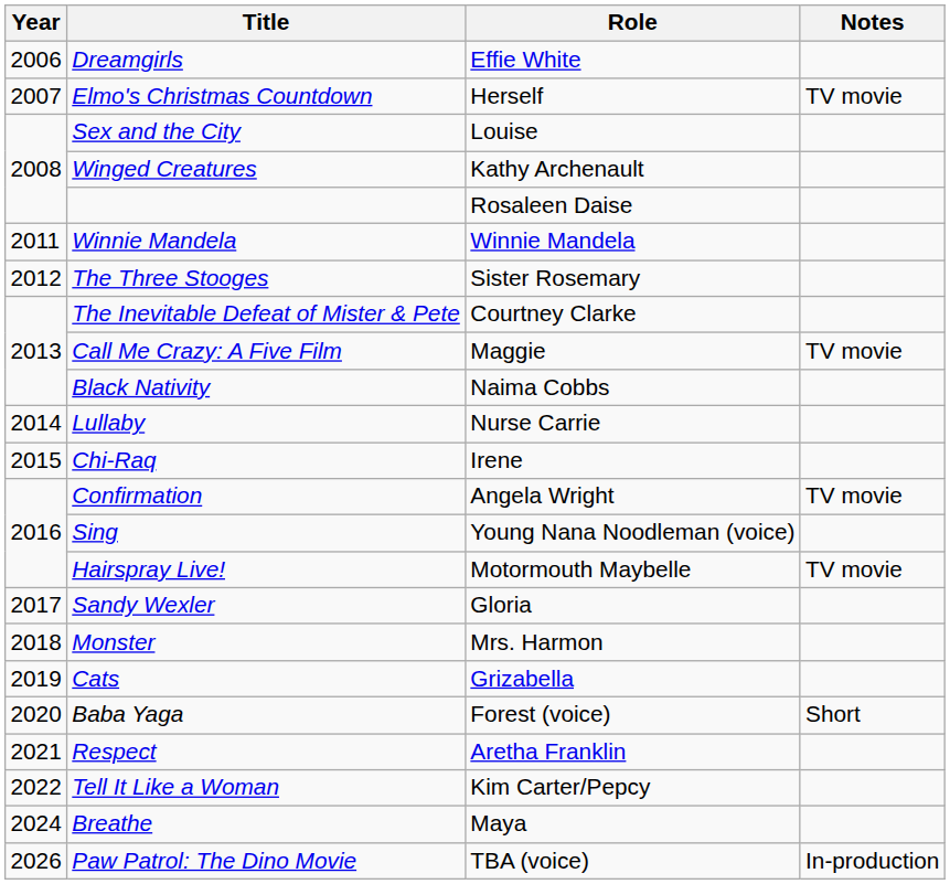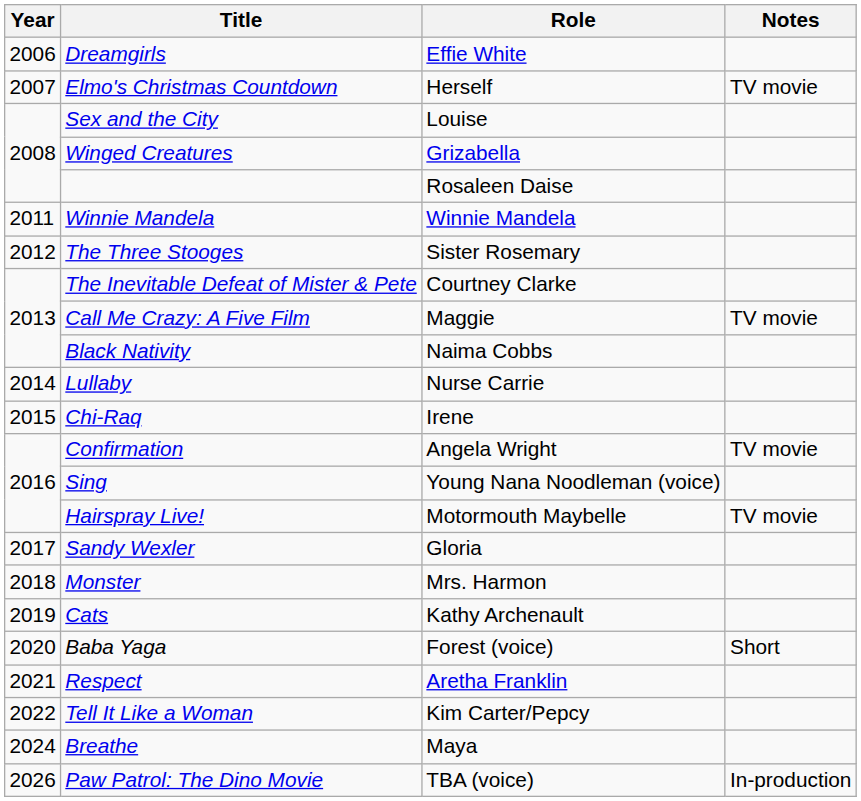 <table class="wikitable sortable">
 <tr>
 <th>Year</th>
 <th>Title</th>
 <th>Role</th>
 <th>Notes</th>
 </tr>
 <tr>
 <td>2006</td>
 <td><em><a href='#'>Dreamgirls</a></em></td>
 <td><a href='#'>Effie White</a></td>
 <td></td>
 </tr>
 <tr>
 <td>2007</td>
 <td><em><a href='#'>Elmo's Christmas Countdown</a></em></td>
 <td>Herself</td>
 <td>TV movie</td>
 </tr>
 <tr>
 <td rowspan="3">2008</td>
 <td><em><a href='#'>Sex and the City</a></em></td>
 <td>Louise</td>
 <td></td>
 </tr>
 <tr>
 <td><em><a href='#'>Winged Creatures</a></em></td>
-<td>Kathy Archenault</td>
+<td><a href='#'>Grizabella</a></td>
 <td></td>
 </tr>
 <tr>
 <td><em></em></td>
 <td>Rosaleen Daise</td>
 <td></td>
 </tr>
 <tr>
 <td>2011</td>
 <td><em><a href='#'>Winnie Mandela</a></em></td>
 <td><a href='#'>Winnie Mandela</a></td>
 <td></td>
 </tr>
 <tr>
 <td>2012</td>
 <td><em><a href='#'>The Three Stooges</a></em></td>
 <td>Sister Rosemary</td>
 <td></td>
 </tr>
 <tr>
 <td rowspan="3">2013</td>
 <td><em><a href='#'>The Inevitable Defeat of Mister & Pete</a></em></td>
 <td>Courtney Clarke</td>
 <td></td>
 </tr>
 <tr>
 <td><em><a href='#'>Call Me Crazy: A Five Film</a></em></td>
 <td>Maggie</td>
 <td>TV movie</td>
 </tr>
 <tr>
 <td><em><a href='#'>Black Nativity</a></em></td>
 <td>Naima Cobbs</td>
 <td></td>
 </tr>
 <tr>
 <td>2014</td>
 <td><em><a href='#'>Lullaby</a></em></td>
 <td>Nurse Carrie</td>
 <td></td>
 </tr>
 <tr>
 <td>2015</td>
 <td><em><a href='#'>Chi-Raq</a></em></td>
 <td>Irene</td>
 <td></td>
 </tr>
 <tr>
 <td rowspan="3">2016</td>
 <td><em><a href='#'>Confirmation</a></em></td>
 <td>Angela Wright</td>
 <td>TV movie</td>
 </tr>
 <tr>
 <td><em><a href='#'>Sing</a></em></td>
 <td>Young Nana Noodleman (voice)</td>
 <td></td>
 </tr>
 <tr>
 <td><em><a href='#'>Hairspray Live!</a></em></td>
 <td>Motormouth Maybelle</td>
 <td>TV movie</td>
 </tr>
 <tr>
 <td>2017</td>
 <td><em><a href='#'>Sandy Wexler</a></em></td>
 <td>Gloria</td>
 <td></td>
 </tr>
 <tr>
 <td>2018</td>
 <td><em><a href='#'>Monster</a></em></td>
 <td>Mrs. Harmon</td>
 <td></td>
 </tr>
 <tr>
 <td>2019</td>
 <td><em><a href='#'>Cats</a></em></td>
-<td><a href='#'>Grizabella</a></td>
+<td>Kathy Archenault</td>
 <td></td>
 </tr>
 <tr>
 <td>2020</td>
 <td><em>Baba Yaga</em></td>
 <td>Forest (voice)</td>
 <td>Short</td>
 </tr>
 <tr>
 <td>2021</td>
 <td><em><a href='#'>Respect</a></em></td>
 <td><a href='#'>Aretha Franklin</a></td>
 <td></td>
 </tr>
 <tr>
 <td>2022</td>
 <td><em><a href='#'>Tell It Like a Woman</a></em></td>
 <td>Kim Carter/Pepcy</td>
 <td></td>
 </tr>
 <tr>
 <td>2024</td>
 <td><em><a href='#'>Breathe</a></em></td>
 <td>Maya</td>
 <td></td>
 </tr>
 <tr>
 <td>2026</td>
 <td><em><a href='#'>Paw Patrol: The Dino Movie</a></em></td>
 <td>TBA (voice)</td>
 <td>In-production</td>
 </tr>
 </table>
